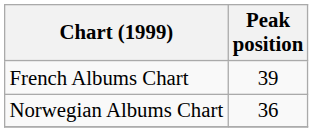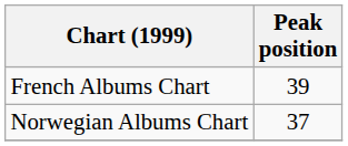 <table class="wikitable">
 <tr>
 <th>Chart (1999)</th>
 <th>Peak<br>position</th>
 </tr>
 <tr>
 <td>French Albums Chart</td>
 <td align="center">39</td>
 </tr>
 <tr>
 <td>Norwegian Albums Chart</td>
-<td align="center">36</td>
+<td align="center">37</td>
 </tr>
 <tr>
 </tr>
 </table>
